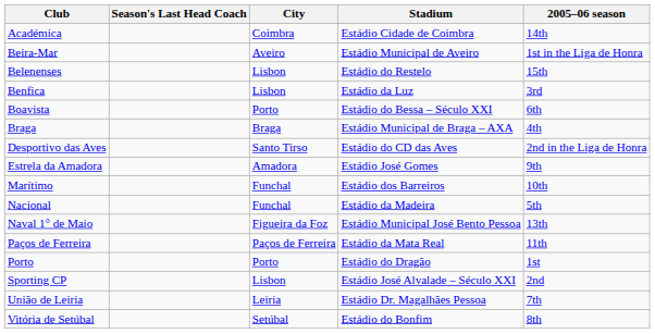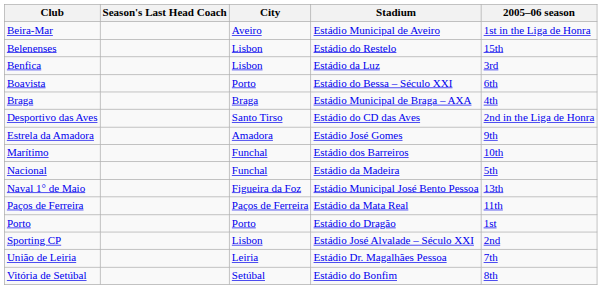 <table class="wikitable sortable">
 <tr>
 <th>Club</th>
 <th>Season's Last Head Coach</th>
 <th>City</th>
 <th>Stadium</th>
 <th>2005–06 season</th>
-</tr>
-<tr>
-<td><a href='#'>Académica</a></td>
-<td> </td>
-<td><a href='#'>Coimbra</a></td>
-<td><a href='#'>Estádio Cidade de Coimbra</a></td>
-<td><a href='#'>14th</a></td>
 </tr>
 <tr>
 <td><a href='#'>Beira-Mar</a></td>
 <td> </td>
 <td><a href='#'>Aveiro</a></td>
 <td><a href='#'>Estádio Municipal de Aveiro</a></td>
 <td><a href='#'>1st in the Liga de Honra</a></td>
 </tr>
 <tr>
 <td><a href='#'>Belenenses</a></td>
 <td> </td>
 <td><a href='#'>Lisbon</a></td>
 <td><a href='#'>Estádio do Restelo</a></td>
 <td><a href='#'>15th</a></td>
 </tr>
 <tr>
 <td><a href='#'>Benfica</a></td>
 <td> </td>
 <td><a href='#'>Lisbon</a></td>
 <td><a href='#'>Estádio da Luz</a></td>
 <td><a href='#'>3rd</a></td>
 </tr>
 <tr>
 <td><a href='#'>Boavista</a></td>
 <td> </td>
 <td><a href='#'>Porto</a></td>
 <td><a href='#'>Estádio do Bessa – Século XXI</a></td>
 <td><a href='#'>6th</a></td>
 </tr>
 <tr>
 <td><a href='#'>Braga</a></td>
 <td> </td>
 <td><a href='#'>Braga</a></td>
 <td><a href='#'>Estádio Municipal de Braga – AXA</a></td>
 <td><a href='#'>4th</a></td>
 </tr>
 <tr>
 <td><a href='#'>Desportivo das Aves</a></td>
 <td> </td>
 <td><a href='#'>Santo Tirso</a></td>
 <td><a href='#'>Estádio do CD das Aves</a></td>
 <td><a href='#'>2nd in the Liga de Honra</a></td>
 </tr>
 <tr>
 <td><a href='#'>Estrela da Amadora</a></td>
 <td> </td>
 <td><a href='#'>Amadora</a></td>
 <td><a href='#'>Estádio José Gomes</a></td>
 <td><a href='#'>9th</a></td>
 </tr>
 <tr>
 <td><a href='#'>Marítimo</a></td>
 <td> </td>
 <td><a href='#'>Funchal</a></td>
 <td><a href='#'>Estádio dos Barreiros</a></td>
 <td><a href='#'>10th</a></td>
 </tr>
 <tr>
 <td><a href='#'>Nacional</a></td>
 <td> </td>
 <td><a href='#'>Funchal</a></td>
 <td><a href='#'>Estádio da Madeira</a></td>
 <td><a href='#'>5th</a></td>
 </tr>
 <tr>
 <td><a href='#'>Naval 1° de Maio</a></td>
 <td> </td>
 <td><a href='#'>Figueira da Foz</a></td>
 <td><a href='#'>Estádio Municipal José Bento Pessoa</a></td>
 <td><a href='#'>13th</a></td>
 </tr>
 <tr>
 <td><a href='#'>Paços de Ferreira</a></td>
 <td> </td>
 <td><a href='#'>Paços de Ferreira</a></td>
 <td><a href='#'>Estádio da Mata Real</a></td>
 <td><a href='#'>11th</a></td>
 </tr>
 <tr>
 <td><a href='#'>Porto</a></td>
 <td> </td>
 <td><a href='#'>Porto</a></td>
 <td><a href='#'>Estádio do Dragão</a></td>
 <td><a href='#'>1st</a></td>
 </tr>
 <tr>
 <td><a href='#'>Sporting CP</a></td>
 <td> </td>
 <td><a href='#'>Lisbon</a></td>
 <td><a href='#'>Estádio José Alvalade – Século XXI</a></td>
 <td><a href='#'>2nd</a></td>
 </tr>
 <tr>
 <td><a href='#'>União de Leiria</a></td>
 <td> </td>
 <td><a href='#'>Leiria</a></td>
 <td><a href='#'>Estádio Dr. Magalhães Pessoa</a></td>
 <td><a href='#'>7th</a></td>
 </tr>
 <tr>
 <td><a href='#'>Vitória de Setúbal</a></td>
 <td> </td>
 <td><a href='#'>Setúbal</a></td>
 <td><a href='#'>Estádio do Bonfim</a></td>
 <td><a href='#'>8th</a></td>
 </tr>
 </table>
